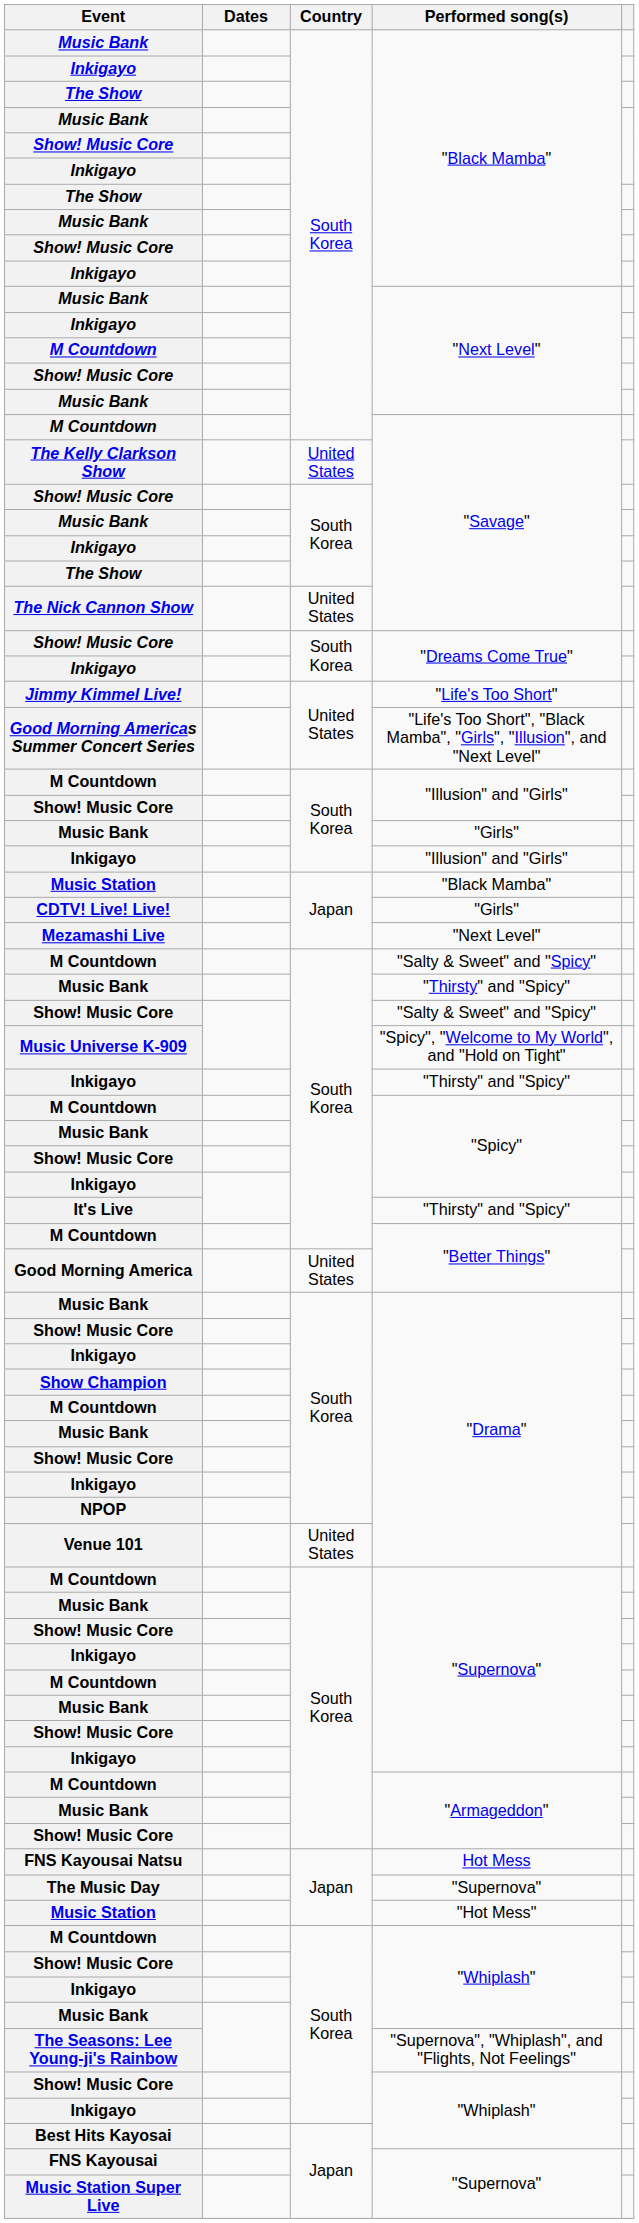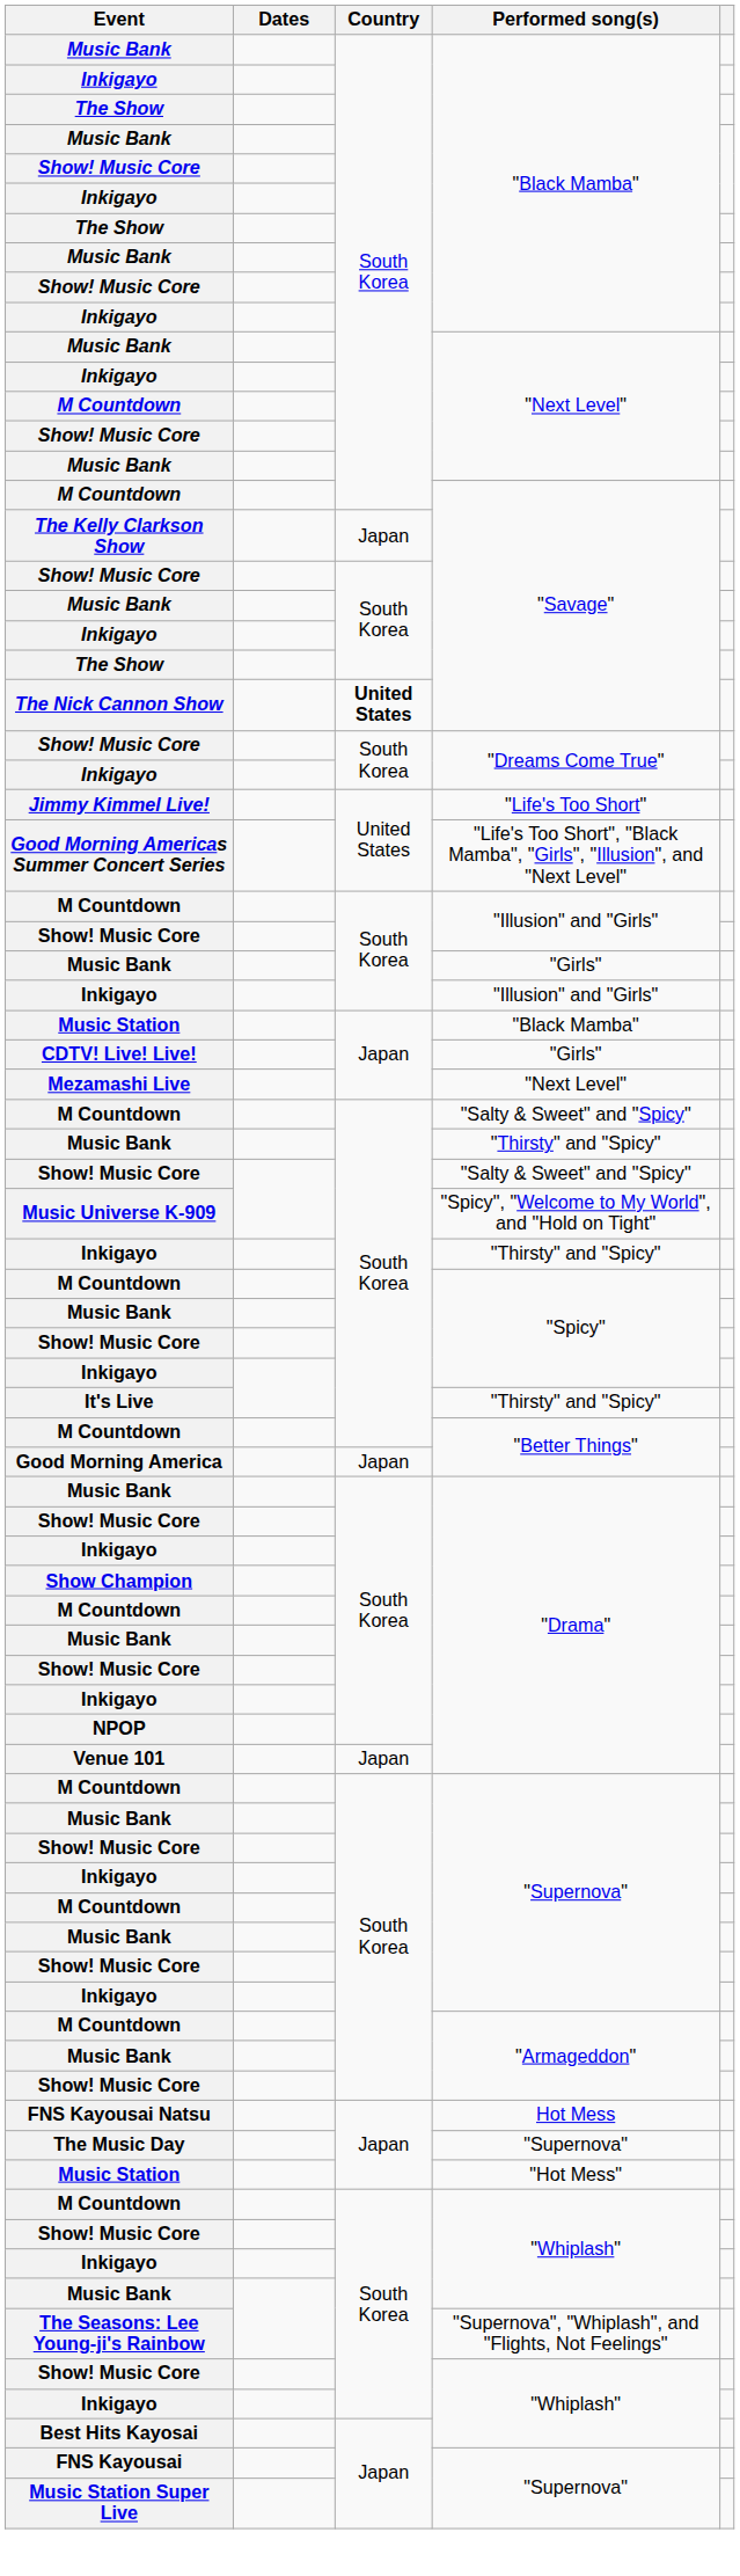 <table class="wikitable sortable plainrowheaders" style="text-align:center;" width=100%>
 <tr>
 <th scope="col">Event</th>
 <th scope="col" width="14%">Dates</th>
 <th scope="col">Country</th>
 <th scope="col">Performed song(s)</th>
 <th scope="col" width="2%" class="unsortable"></th>
 </tr>
 <tr>
 <th scope="row"><em><a href='#'>Music Bank</a></em></th>
 <td></td>
 <td rowspan="16"><a href='#'>South Korea</a></td>
 <td rowspan="10">"<a href='#'>Black Mamba</a>"</td>
 <td></td>
 </tr>
 <tr>
 <th scope="row"><em><a href='#'>Inkigayo</a></em></th>
 <td></td>
 <td></td>
 </tr>
 <tr>
 <th scope="row"><a href='#'><em>The Show</em></a></th>
 <td></td>
 <td></td>
 </tr>
 <tr>
 <th scope="row"><em>Music Bank</em></th>
 <td></td>
 <td rowspan="3"></td>
 </tr>
 <tr>
 <th scope="row"><a href='#'><em>Show! Music Core</em></a></th>
 <td></td>
 </tr>
 <tr>
 <th scope="row"><em>Inkigayo</em></th>
 <td></td>
 </tr>
 <tr>
 <th scope="row"><em>The Show</em></th>
 <td></td>
 <td></td>
 </tr>
 <tr>
 <th scope="row"><em>Music Bank</em></th>
 <td></td>
 <td></td>
 </tr>
 <tr>
 <th scope="row"><em>Show! Music Core</em></th>
 <td></td>
 <td></td>
 </tr>
 <tr>
 <th scope="row"><em>Inkigayo</em></th>
 <td></td>
 <td></td>
 </tr>
 <tr>
 <th scope="row"><em>Music Bank</em></th>
 <td></td>
 <td rowspan="5">"<a href='#'>Next Level</a>"</td>
 <td></td>
 </tr>
 <tr>
 <th scope="row"><em>Inkigayo</em></th>
 <td></td>
 <td></td>
 </tr>
 <tr>
 <th scope="row"><a href='#'><em>M Countdown</em></a></th>
 <td></td>
 <td></td>
 </tr>
 <tr>
 <th scope="row"><em>Show! Music Core</em></th>
 <td></td>
 <td></td>
 </tr>
 <tr>
 <th scope="row"><em>Music Bank</em></th>
 <td></td>
 <td></td>
 </tr>
 <tr>
 <th scope="row"><em>M Countdown</em></th>
 <td></td>
 <td rowspan="7">"<a href='#'>Savage</a>"</td>
 <td></td>
 </tr>
 <tr>
 <th scope="row"><em><a href='#'>The Kelly Clarkson Show</a></em></th>
 <td></td>
-<td><a href='#'>United States</a></td>
+<td>Japan</td>
 <td></td>
 </tr>
 <tr>
 <th scope="row"><em>Show! Music Core</em></th>
 <td></td>
 <td rowspan="4">South Korea</td>
 <td></td>
 </tr>
 <tr>
 <th scope="row"><em>Music Bank</em></th>
 <td></td>
 <td></td>
 </tr>
 <tr>
 <th scope="row"><em>Inkigayo</em></th>
 <td></td>
 <td></td>
 </tr>
 <tr>
 <th scope="row"><em>The Show</em></th>
 <td></td>
 <td></td>
 </tr>
 <tr>
 <th scope="row"><em><a href='#'>The Nick Cannon Show</a></em></th>
 <td></td>
-<td>United States</td>
+<td><strong>United States</strong></td>
 <td></td>
 </tr>
 <tr>
 <th scope="row"><em>Show! Music Core</em></th>
 <td></td>
 <td rowspan="2">South Korea</td>
 <td rowspan="2">"<a href='#'>Dreams Come True</a>"</td>
 <td></td>
 </tr>
 <tr>
 <th scope="row"><em>Inkigayo</em></th>
 <td></td>
 <td></td>
 </tr>
 <tr>
 <th scope="row"><em><a href='#'>Jimmy Kimmel Live!</a></em></th>
 <td></td>
 <td rowspan="2">United States</td>
 <td>"<a href='#'>Life's Too Short</a>"</td>
 <td></td>
 </tr>
 <tr>
 <th scope="row"><em><a href='#'>Good Morning America</a><strong>s Summer Concert Series</th>
 <td></td>
 <td>"Life's Too Short", "Black Mamba", "<a href='#'>Girls</a>", "<a href='#'>Illusion</a>", and "Next Level"</td>
 <td></td>
 </tr>
 <tr>
 <th scope="row"></em>M Countdown<em></th>
 <td></td>
 <td rowspan="4">South Korea</td>
 <td rowspan="2">"Illusion" and "Girls"</td>
 <td></td>
 </tr>
 <tr>
 <th scope="row"></em>Show! Music Core<em></th>
 <td></td>
 <td></td>
 </tr>
 <tr>
 <th scope="row"></em>Music Bank<em></th>
 <td></td>
 <td>"Girls"</td>
 <td></td>
 </tr>
 <tr>
 <th scope="row"></em>Inkigayo<em></th>
 <td></td>
 <td>"Illusion" and "Girls"</td>
 <td></td>
 </tr>
 <tr>
 <th scope="row"></em><a href='#'>Music Station</a><em></th>
 <td></td>
 <td rowspan="3">Japan</td>
 <td>"Black Mamba"</td>
 <td></td>
 </tr>
 <tr>
 <th scope="row"></em><a href='#'>CDTV! Live! Live!</a><em></th>
 <td></td>
 <td>"Girls"</td>
 <td></td>
 </tr>
 <tr>
 <th scope="row"></em><a href='#'>Mezamashi Live</a><em></th>
 <td></td>
 <td>"Next Level"</td>
 <td></td>
 </tr>
 <tr>
 <th scope="row"></em>M Countdown<em></th>
 <td></td>
 <td rowspan="11">South Korea</td>
 <td>"Salty & Sweet" and "<a href='#'>Spicy</a>"</td>
 <td></td>
 </tr>
 <tr>
 <th scope="row"></em>Music Bank<em></th>
 <td></td>
 <td>"<a href='#'>Thirsty</a>" and "Spicy"</td>
 <td></td>
 </tr>
 <tr>
 <th scope="row"></em>Show! Music Core<em></th>
 <td rowspan="2"></td>
 <td>"Salty & Sweet" and "Spicy"</td>
 <td></td>
 </tr>
 <tr>
 <th scope="row"><a href='#'></em>Music Universe K-909<em></a></th>
 <td>"Spicy", "<a href='#'>Welcome to My World</a>", and "Hold on Tight"</td>
 <td></td>
 </tr>
 <tr>
 <th scope="row"></em>Inkigayo<em></th>
 <td></td>
 <td>"Thirsty" and "Spicy"</td>
 <td></td>
 </tr>
 <tr>
 <th scope="row"></em>M Countdown<em></th>
 <td></td>
 <td rowspan="4">"Spicy"</td>
 <td></td>
 </tr>
 <tr>
 <th scope="row"></em>Music Bank<em></th>
 <td></td>
 <td></td>
 </tr>
 <tr>
 <th scope="row"></em>Show! Music Core<em></th>
 <td></td>
 <td></td>
 </tr>
 <tr>
 <th scope="row"></em>Inkigayo<em></th>
 <td rowspan="2"></td>
 <td></td>
 </tr>
 <tr>
 <th scope="row"></em>It's Live<em></th>
 <td>"Thirsty" and "Spicy"</td>
 <td></td>
 </tr>
 <tr>
 <th scope="row"></em>M Countdown<em></th>
 <td></td>
 <td rowspan="2">"<a href='#'>Better Things</a>"</td>
 <td></td>
 </tr>
 <tr>
 <th scope="row"></em>Good Morning America<em></th>
 <td></td>
-<td>United States</td>
+<td>Japan</td>
 <td></td>
 </tr>
 <tr>
 <th scope="row"></em>Music Bank<em></th>
 <td></td>
 <td rowspan="9">South Korea</td>
 <td rowspan="10">"<a href='#'>Drama</a>"</td>
 <td></td>
 </tr>
 <tr>
 <th scope="row"></em>Show! Music Core<em></th>
 <td></td>
 <td></td>
 </tr>
 <tr>
 <th scope="row"></em>Inkigayo<em></th>
 <td></td>
 <td></td>
 </tr>
 <tr>
 <th scope="row"></em><a href='#'>Show Champion</a><em></th>
 <td></td>
 <td></td>
 </tr>
 <tr>
 <th scope="row"></em>M Countdown<em></th>
 <td></td>
 <td></td>
 </tr>
 <tr>
 <th scope="row"></em>Music Bank<em></th>
 <td></td>
 <td></td>
 </tr>
 <tr>
 <th scope="row"></em>Show! Music Core<em></th>
 <td></td>
 <td></td>
 </tr>
 <tr>
 <th scope="row"></em>Inkigayo<em></th>
 <td></td>
 <td></td>
 </tr>
 <tr>
 <th scope="row"></em>NPOP<em></th>
 <td></td>
 <td></td>
 </tr>
 <tr>
 <th scope="row"></em>Venue 101<em></th>
 <td></td>
-<td>United States</td>
+<td>Japan</td>
 <td></td>
 </tr>
 <tr>
 <th scope="row"></em>M Countdown<em></th>
 <td></td>
 <td rowspan="11">South Korea</td>
 <td rowspan="8">"<a href='#'>Supernova</a>"</td>
 <td></td>
 </tr>
 <tr>
 <th scope="row"></em>Music Bank<em></th>
 <td></td>
 <td></td>
 </tr>
 <tr>
 <th scope="row"></em>Show! Music Core<em></th>
 <td></td>
 <td></td>
 </tr>
 <tr>
 <th scope="row"></em>Inkigayo<em></th>
 <td></td>
 <td></td>
 </tr>
 <tr>
 <th scope="row"></em>M Countdown<em></th>
 <td></td>
 <td></td>
 </tr>
 <tr>
 <th scope="row"></em>Music Bank<em></th>
 <td></td>
 <td></td>
 </tr>
 <tr>
 <th scope="row"></em>Show! Music Core<em></th>
 <td></td>
 <td></td>
 </tr>
 <tr>
 <th scope="row"></em>Inkigayo<em></th>
 <td></td>
 <td></td>
 </tr>
 <tr>
 <th scope="row"></em>M Countdown<em></th>
 <td></td>
 <td rowspan="3">"<a href='#'>Armageddon</a>"</td>
 <td></td>
 </tr>
 <tr>
 <th scope="row"></em>Music Bank<em></th>
 <td></td>
 <td></td>
 </tr>
 <tr>
 <th scope="row"></em>Show! Music Core<em></th>
 <td></td>
 <td></td>
 </tr>
 <tr>
 <th scope="row"></em>FNS Kayousai Natsu<em></th>
 <td></td>
 <td rowspan="3">Japan</td>
 <td><a href='#'>Hot Mess</a></td>
 <td></td>
 </tr>
 <tr>
 <th scope="row"></em>The Music Day<em></th>
 <td></td>
 <td>"Supernova"</td>
 <td></td>
 </tr>
 <tr>
 <th scope="row"></em><a href='#'>Music Station</a><em></th>
 <td></td>
 <td>"Hot Mess"</td>
 <td></td>
 </tr>
 <tr>
 <th scope="row"></em>M Countdown<em></th>
 <td></td>
 <td rowspan="7">South Korea</td>
 <td rowspan="4">"<a href='#'>Whiplash</a>"</td>
 <td></td>
 </tr>
 <tr>
 <th scope="row"></em>Show! Music Core<em></th>
 <td></td>
 <td></td>
 </tr>
 <tr>
 <th scope="row"></em>Inkigayo<em></th>
 <td></td>
 <td></td>
 </tr>
 <tr>
 <th scope="row"></em>Music Bank<em></th>
 <td rowspan="2"></td>
 <td></td>
 </tr>
 <tr>
 <th scope="row"></em><a href='#'>The Seasons: Lee Young-ji's Rainbow</a><em></th>
 <td>"Supernova", "Whiplash", and "Flights, Not Feelings"</td>
 <td></td>
 </tr>
 <tr>
 <th scope="row"></em>Show! Music Core<em></th>
 <td></td>
 <td rowspan="3">"Whiplash"</td>
 <td></td>
 </tr>
 <tr>
 <th scope="row"></em>Inkigayo<em></th>
 <td></td>
 <td></td>
 </tr>
 <tr>
 <th scope="row"></em>Best Hits Kayosai<em></th>
 <td></td>
 <td rowspan="3">Japan</td>
 <td></td>
 </tr>
 <tr>
 <th scope="row"></em>FNS Kayousai<em></th>
 <td></td>
 <td rowspan="2">"Supernova"</td>
 <td></td>
 </tr>
 <tr>
 <th scope="row"></em><a href='#'>Music Station Super Live</a><em></th>
 <td></td>
 <td></td>
 </tr>
 </table>
